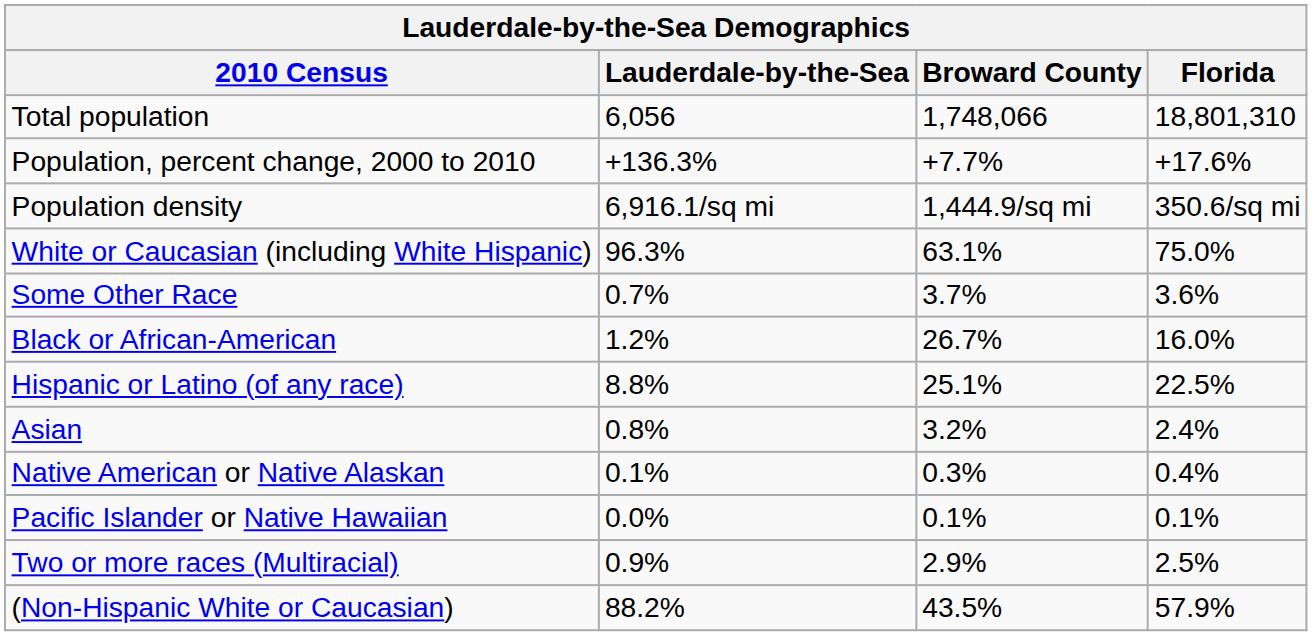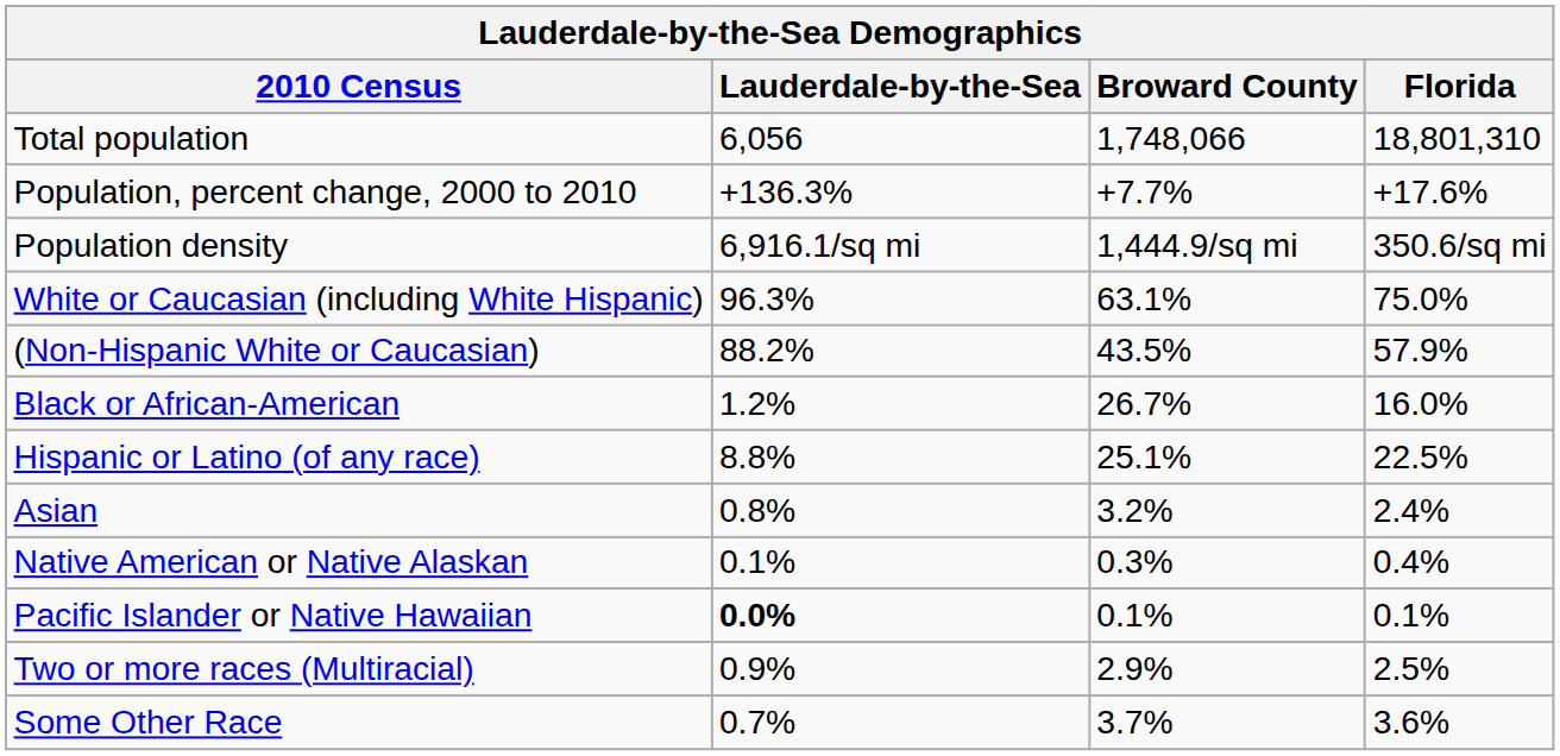 <table class="wikitable" style="float: center; margin-right: 2em; font-size: 90%">
 <tr>
 <th colspan=4>Lauderdale-by-the-Sea Demographics</th>
 </tr>
 <tr>
 <th><a href='#'>2010 Census</a></th>
 <th>Lauderdale-by-the-Sea</th>
 <th>Broward County</th>
 <th>Florida</th>
 </tr>
 <tr>
 <td>Total population</td>
 <td>6,056</td>
 <td>1,748,066</td>
 <td>18,801,310</td>
 </tr>
 <tr>
 <td>Population, percent change, 2000 to 2010</td>
 <td>+136.3%</td>
 <td>+7.7%</td>
 <td>+17.6%</td>
 </tr>
 <tr>
 <td>Population density</td>
 <td>6,916.1/sq mi</td>
 <td>1,444.9/sq mi</td>
 <td>350.6/sq mi</td>
 </tr>
 <tr>
 <td><a href='#'>White or Caucasian</a> (including <a href='#'>White Hispanic</a>)</td>
 <td>96.3%</td>
 <td>63.1%</td>
 <td>75.0%</td>
 </tr>
 <tr>
-<td><a href='#'>Some Other Race</a></td>
-<td>0.7%</td>
-<td>3.7%</td>
-<td>3.6%</td>
+<td>(<a href='#'>Non-Hispanic White or Caucasian</a>)</td>
+<td>88.2%</td>
+<td>43.5%</td>
+<td>57.9%</td>
 </tr>
 <tr>
 <td><a href='#'>Black or African-American</a></td>
 <td>1.2%</td>
 <td>26.7%</td>
 <td>16.0%</td>
 </tr>
 <tr>
 <td><a href='#'>Hispanic or Latino (of any race)</a></td>
 <td>8.8%</td>
 <td>25.1%</td>
 <td>22.5%</td>
 </tr>
 <tr>
 <td><a href='#'>Asian</a></td>
 <td>0.8%</td>
 <td>3.2%</td>
 <td>2.4%</td>
 </tr>
 <tr>
 <td><a href='#'>Native American</a> or <a href='#'>Native Alaskan</a></td>
 <td>0.1%</td>
 <td>0.3%</td>
 <td>0.4%</td>
 </tr>
 <tr>
 <td><a href='#'>Pacific Islander</a> or <a href='#'>Native Hawaiian</a></td>
-<td>0.0%</td>
+<td><strong>0.0%</strong></td>
 <td>0.1%</td>
 <td>0.1%</td>
 </tr>
 <tr>
 <td><a href='#'>Two or more races (Multiracial)</a></td>
 <td>0.9%</td>
 <td>2.9%</td>
 <td>2.5%</td>
 </tr>
 <tr>
-<td>(<a href='#'>Non-Hispanic White or Caucasian</a>)</td>
-<td>88.2%</td>
-<td>43.5%</td>
-<td>57.9%</td>
+<td><a href='#'>Some Other Race</a></td>
+<td>0.7%</td>
+<td>3.7%</td>
+<td>3.6%</td>
 </tr>
 </table>
